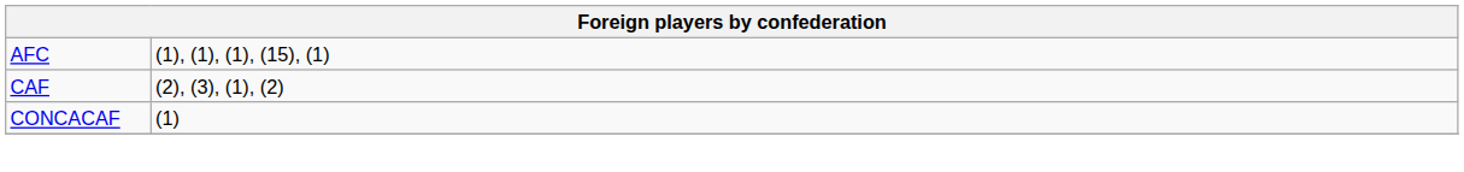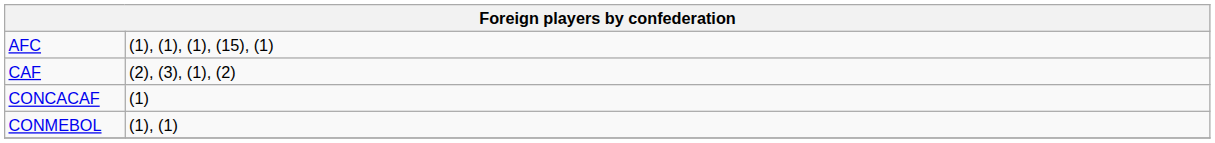 <table class="wikitable" style="font-size:80%;" width=60%>
 <tr>
 <th colspan=2 style="width:200px;">Foreign players by confederation</th>
 </tr>
 <tr>
 <td width=10%><a href='#'>AFC</a></td>
 <td> (1),  (1),  (1),  (15),  (1)</td>
 </tr>
 <tr>
 <td width=10%><a href='#'>CAF</a></td>
 <td> (2),  (3),  (1),  (2)</td>
 </tr>
 <tr>
 <td width=10%><a href='#'>CONCACAF</a></td>
 <td> (1)</td>
 </tr>
 <tr>
+<td width=10%><a href='#'>CONMEBOL</a></td>
+<td> (1),  (1)</td>
+</tr>
+<tr>
 </tr>
 </table>
